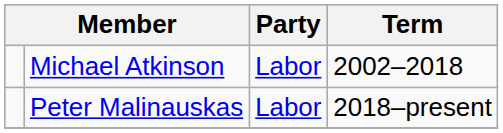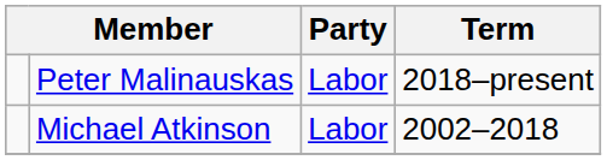 <table class="wikitable">
 <tr>
 <th colspan=2>Member</th>
 <th>Party</th>
 <th>Term</th>
 </tr>
 <tr>
 <td> </td>
+<td><a href='#'>Peter Malinauskas</a></td>
+<td><a href='#'>Labor</a></td>
+<td>2018–present</td>
+</tr>
+<tr>
+<td> </td>
 <td><a href='#'>Michael Atkinson</a></td>
 <td><a href='#'>Labor</a></td>
 <td>2002–2018</td>
 </tr>
 <tr>
-<td> </td>
-<td><a href='#'>Peter Malinauskas</a></td>
-<td><a href='#'>Labor</a></td>
-<td>2018–present</td>
-</tr>
-<tr>
 </tr>
 </table>
